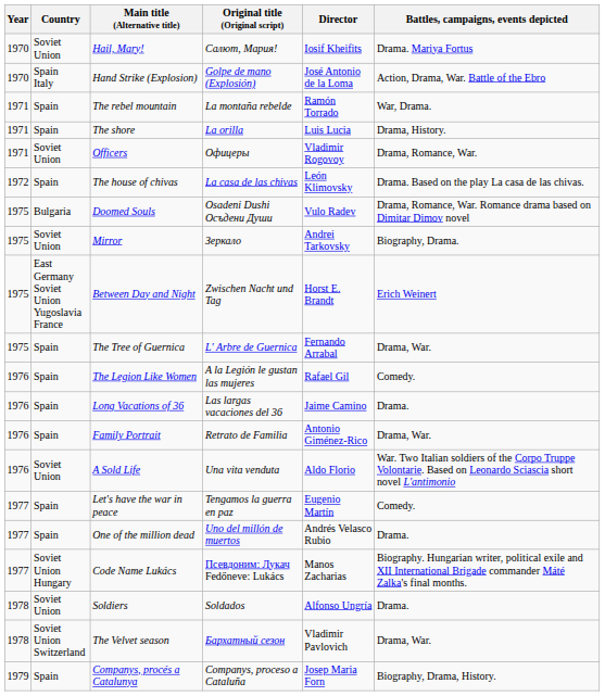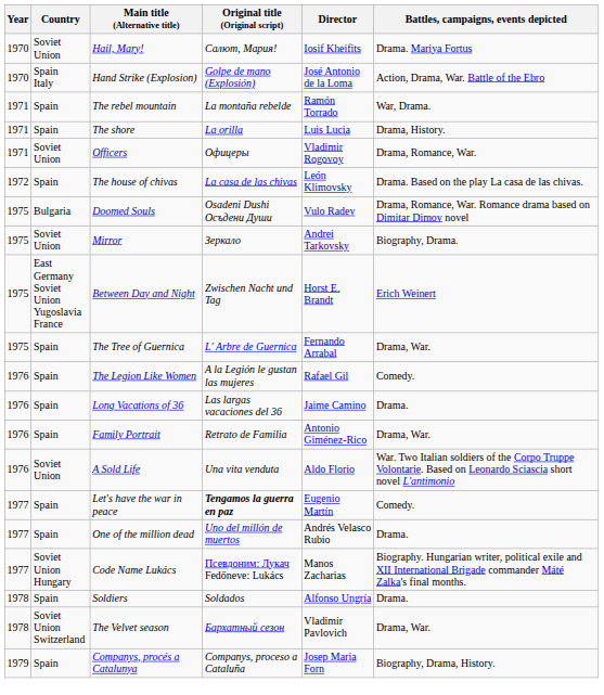 <table class="wikitable sortable" style="width:100%;">
 <tr>
 <th class="unsortable">Year</th>
 <th width= 80>Country</th>
 <th width=160>Main title<br><small>(Alternative title)</small></th>
 <th width=140>Original title<br><small>(Original script)</small></th>
 <th width=100>Director</th>
 <th class="unsortable">Battles, campaigns, events depicted</th>
 </tr>
 <tr>
 <td>1970</td>
 <td>Soviet Union</td>
 <td><em><a href='#'>Hail, Mary!</a></em></td>
 <td><em>Салют, Мария!</em></td>
 <td><a href='#'>Iosif Kheifits</a></td>
 <td>Drama. <a href='#'>Mariya Fortus</a></td>
 </tr>
 <tr>
 <td>1970</td>
 <td>Spain<br>Italy</td>
 <td><em>Hand Strike (Explosion)</em></td>
 <td><em><a href='#'>Golpe de mano (Explosión)</a></em></td>
 <td><a href='#'>José Antonio de la Loma</a></td>
 <td>Action, Drama, War. <a href='#'>Battle of the Ebro</a></td>
 </tr>
 <tr>
 <td>1971</td>
 <td>Spain</td>
 <td><em>The rebel mountain</em></td>
 <td><em>La montaña rebelde</em></td>
 <td><a href='#'>Ramón Torrado</a></td>
 <td>War, Drama.</td>
 </tr>
 <tr>
 <td>1971</td>
 <td>Spain</td>
 <td><em>The shore</em></td>
 <td><em><a href='#'>La orilla</a></em></td>
 <td><a href='#'>Luis Lucia</a></td>
 <td>Drama, History.</td>
 </tr>
 <tr>
 <td>1971</td>
 <td>Soviet Union</td>
 <td><em><a href='#'>Officers</a></em></td>
 <td><em>Офицеры</em></td>
 <td><a href='#'>Vladimir Rogovoy</a></td>
 <td>Drama, Romance, War.</td>
 </tr>
 <tr>
 <td>1972</td>
 <td>Spain</td>
 <td><em>The house of chivas</em></td>
 <td><em><a href='#'>La casa de las chivas</a></em></td>
 <td><a href='#'>León Klimovsky</a></td>
 <td>Drama. Based on the play La casa de las chivas.</td>
 </tr>
 <tr>
 <td>1975</td>
 <td>Bulgaria</td>
 <td><em><a href='#'>Doomed Souls</a></em></td>
 <td><em>Osadeni Dushi</em><br><em>Осъдени Души</em></td>
 <td><a href='#'>Vulo Radev</a></td>
 <td>Drama, Romance, War. Romance drama based on <a href='#'>Dimitar Dimov</a> novel</td>
 </tr>
 <tr>
 <td>1975</td>
 <td>Soviet Union</td>
 <td><em><a href='#'>Mirror</a></em></td>
 <td><em>Зеркало</em></td>
 <td><a href='#'>Andrei Tarkovsky</a></td>
 <td>Biography, Drama.</td>
 </tr>
 <tr>
 <td>1975</td>
 <td>East Germany<br>Soviet Union<br>Yugoslavia<br>France</td>
 <td><em><a href='#'>Between Day and Night</a></em></td>
 <td><em>Zwischen Nacht und Tag</em></td>
 <td><a href='#'>Horst E. Brandt</a></td>
 <td><a href='#'>Erich Weinert</a></td>
 </tr>
 <tr>
 <td>1975</td>
 <td>Spain</td>
 <td><em>The Tree of Guernica</em></td>
 <td><em><a href='#'>L' Arbre de Guernica</a></em></td>
 <td><a href='#'>Fernando Arrabal</a></td>
 <td>Drama, War.</td>
 </tr>
 <tr>
 <td>1976</td>
 <td>Spain</td>
 <td><em><a href='#'>The Legion Like Women</a></em></td>
 <td><em>A la Legión le gustan las mujeres</em></td>
 <td><a href='#'>Rafael Gil</a></td>
 <td>Comedy.</td>
 </tr>
 <tr>
 <td>1976</td>
 <td>Spain</td>
 <td><em><a href='#'>Long Vacations of 36</a></em></td>
 <td><em>Las largas vacaciones del 36</em></td>
 <td><a href='#'>Jaime Camino</a></td>
 <td>Drama.</td>
 </tr>
 <tr>
 <td>1976</td>
 <td>Spain</td>
 <td><em><a href='#'>Family Portrait</a></em></td>
 <td><em>Retrato de Familia</em></td>
 <td><a href='#'>Antonio Giménez-Rico</a></td>
 <td>Drama, War.</td>
 </tr>
 <tr>
 <td>1976</td>
 <td>Soviet Union</td>
 <td><em><a href='#'>A Sold Life</a></em></td>
 <td><em>Una vita venduta</em></td>
 <td><a href='#'>Aldo Florio</a></td>
 <td>War. Two Italian soldiers of the <a href='#'>Corpo Truppe Volontarie</a>. Based on <a href='#'>Leonardo Sciascia</a> short novel <em><a href='#'>L'antimonio</a></em></td>
 </tr>
 <tr>
 <td>1977</td>
 <td>Spain</td>
 <td><em>Let's have the war in peace</em></td>
-<td><em>Tengamos la guerra en paz</em></td>
+<td><strong><em>Tengamos la guerra en paz</em></strong></td>
 <td><a href='#'>Eugenio Martín</a></td>
 <td>Comedy.</td>
 </tr>
 <tr>
 <td>1977</td>
 <td>Spain</td>
 <td><em>One of the million dead</em></td>
 <td><em><a href='#'>Uno del millón de muertos</a></em></td>
 <td>Andrés Velasco Rubio</td>
 <td>Drama.</td>
 </tr>
 <tr>
 <td>1977</td>
 <td>Soviet Union<br>Hungary</td>
 <td><em>Code Name Lukács</em></td>
 <td><a href='#'>Псевдоним: Лукач</a><br>Fedőneve: Lukács</td>
 <td>Manos Zacharias</td>
 <td>Biography. Hungarian writer, political exile and <a href='#'>XII International Brigade</a> commander <a href='#'>Máté Zalka</a>'s final months.</td>
 </tr>
 <tr>
 <td>1978</td>
-<td>Soviet Union</td>
+<td>Spain</td>
 <td><em>Soldiers</em></td>
 <td><em>Soldados</em></td>
 <td><a href='#'>Alfonso Ungría</a></td>
 <td>Drama.</td>
 </tr>
 <tr>
 <td>1978</td>
 <td>Soviet Union<br>Switzerland</td>
 <td><em>The Velvet season</em></td>
 <td><em><a href='#'>Бархатный сезон</a></em></td>
 <td>Vladimir Pavlovich</td>
 <td>Drama, War.</td>
 </tr>
 <tr>
 <td>1979</td>
 <td>Spain</td>
 <td><em><a href='#'>Companys, procés a Catalunya</a></em></td>
 <td><em>Companys, proceso a Cataluña</em></td>
 <td><a href='#'>Josep Maria Forn</a></td>
 <td>Biography, Drama, History.</td>
 </tr>
 </table>
